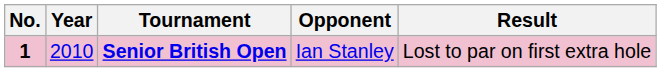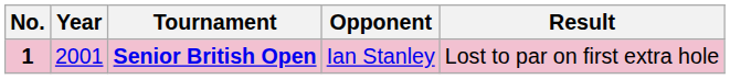 <table class="wikitable" style="font-size:95%;">
 <tr>
 <th>No.</th>
 <th>Year</th>
 <th>Tournament</th>
 <th>Opponent</th>
 <th>Result</th>
 </tr>
 <tr style="background:#F2C1D1;">
 <td align=center><strong>1</strong></td>
-<td><a href='#'>2010</a></td>
+<td><a href='#'>2001</a></td>
 <td><strong><a href='#'>Senior British Open</a></strong></td>
 <td> <a href='#'>Ian Stanley</a></td>
 <td>Lost to par on first extra hole</td>
 </tr>
 </table>
